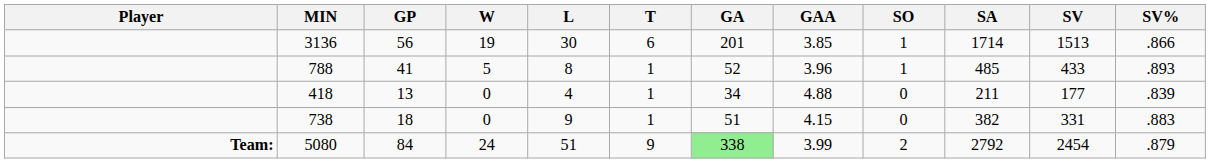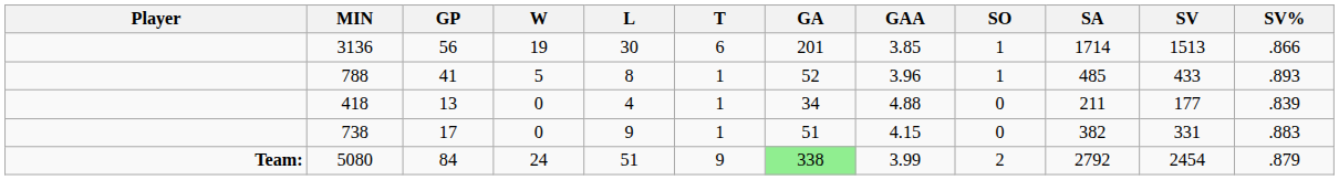 <table class="wikitable sortable" width="60%">
 <tr>
 <th bgcolor="#DDDDFF" width="10%">Player</th>
 <th width="3%" bgcolor="#DDDDFF" title="Minutes played">MIN</th>
 <th width="3%" bgcolor="#DDDDFF" title="Games played in">GP</th>
 <th width="3%" bgcolor="#DDDDFF" title="Games played in">W</th>
 <th width="3%" bgcolor="#DDDDFF"title="Games played in">L</th>
 <th width="3%" bgcolor="#DDDDFF" title="Ties">T</th>
 <th width="3%" bgcolor="#DDDDFF" title="Goals against">GA</th>
 <th width="3%" bgcolor="#DDDDFF" title="Goals against average">GAA</th>
 <th width="3%" bgcolor="#DDDDFF"title="Shut-outs">SO</th>
 <th width="3%" bgcolor="#DDDDFF" title="Shots against">SA</th>
 <th width="3%" bgcolor="#DDDDFF" title="Shots saved">SV</th>
 <th width="3%" bgcolor="#DDDDFF" title="Save percentage">SV%</th>
 </tr>
 <tr align="center">
 <td align="right"></td>
 <td>3136</td>
 <td>56</td>
 <td>19</td>
 <td>30</td>
 <td>6</td>
 <td>201</td>
 <td>3.85</td>
 <td>1</td>
 <td>1714</td>
 <td>1513</td>
 <td>.866</td>
 </tr>
 <tr align="center">
 <td align="right"></td>
 <td>788</td>
 <td>41</td>
 <td>5</td>
 <td>8</td>
 <td>1</td>
 <td>52</td>
 <td>3.96</td>
 <td>1</td>
 <td>485</td>
 <td>433</td>
 <td>.893</td>
 </tr>
 <tr align="center">
 <td align="right"></td>
 <td>418</td>
 <td>13</td>
 <td>0</td>
 <td>4</td>
 <td>1</td>
 <td>34</td>
 <td>4.88</td>
 <td>0</td>
 <td>211</td>
 <td>177</td>
 <td>.839</td>
 </tr>
 <tr align="center">
 <td align="right"></td>
 <td>738</td>
-<td>18</td>
+<td>17</td>
 <td>0</td>
 <td>9</td>
 <td>1</td>
 <td>51</td>
 <td>4.15</td>
 <td>0</td>
 <td>382</td>
 <td>331</td>
 <td>.883</td>
 </tr>
 <tr align="center">
 <td align="right"><strong>Team:</strong></td>
 <td>5080</td>
 <td>84</td>
 <td>24</td>
 <td>51</td>
 <td>9</td>
 <td style="background: lightgreen;">338</td>
 <td>3.99</td>
 <td>2</td>
 <td>2792</td>
 <td>2454</td>
 <td>.879</td>
 </tr>
 </table>
